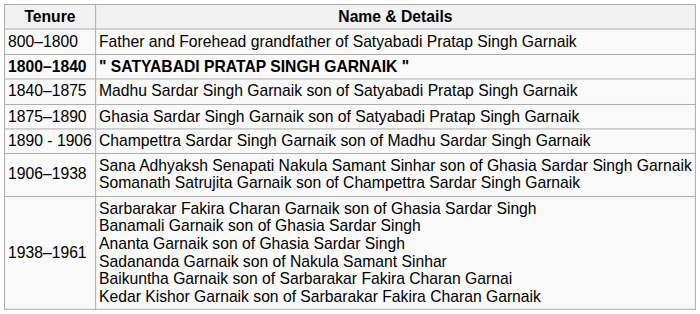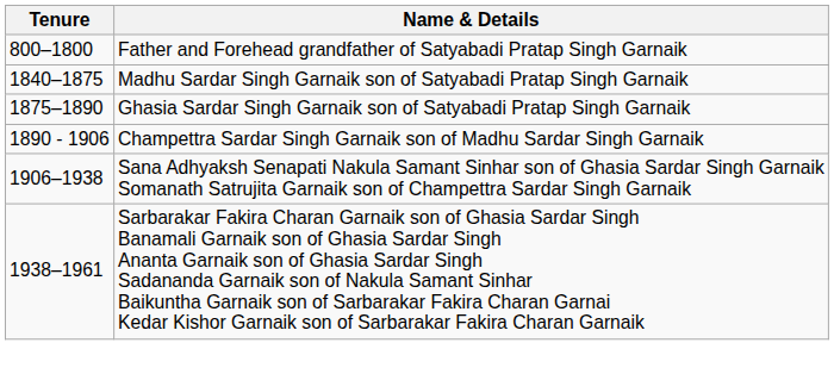 <table class="wikitable">
 <tr>
 <th>Tenure</th>
 <th>Name & Details</th>
 </tr>
 <tr>
 <td>800–1800</td>
 <td>Father and Forehead grandfather of Satyabadi Pratap Singh Garnaik</td>
-</tr>
-<tr>
-<td><strong>1800–1840</strong></td>
-<td><strong>" SATYABADI PRATAP SINGH GARNAIK "</strong></td>
 </tr>
 <tr>
 <td>1840–1875</td>
 <td>Madhu Sardar Singh Garnaik son of Satyabadi Pratap Singh Garnaik</td>
 </tr>
 <tr>
 <td>1875–1890</td>
 <td>Ghasia Sardar Singh Garnaik son of Satyabadi Pratap Singh Garnaik</td>
 </tr>
 <tr>
 <td>1890 - 1906</td>
 <td>Champettra Sardar Singh Garnaik son of Madhu Sardar Singh Garnaik</td>
 </tr>
 <tr>
 <td>1906–1938</td>
 <td>Sana Adhyaksh Senapati Nakula Samant Sinhar son of Ghasia Sardar Singh Garnaik<br>Somanath Satrujita Garnaik  son of Champettra Sardar Singh Garnaik</td>
 </tr>
 <tr>
 <td>1938–1961</td>
 <td>Sarbarakar Fakira Charan Garnaik son of Ghasia Sardar Singh<br>Banamali Garnaik son of Ghasia Sardar Singh<br>Ananta Garnaik son of Ghasia Sardar Singh<br>Sadananda Garnaik son of Nakula Samant Sinhar<br>Baikuntha Garnaik son of Sarbarakar Fakira Charan Garnai<br>Kedar Kishor Garnaik son of Sarbarakar Fakira Charan Garnaik</td>
 </tr>
 </table>
